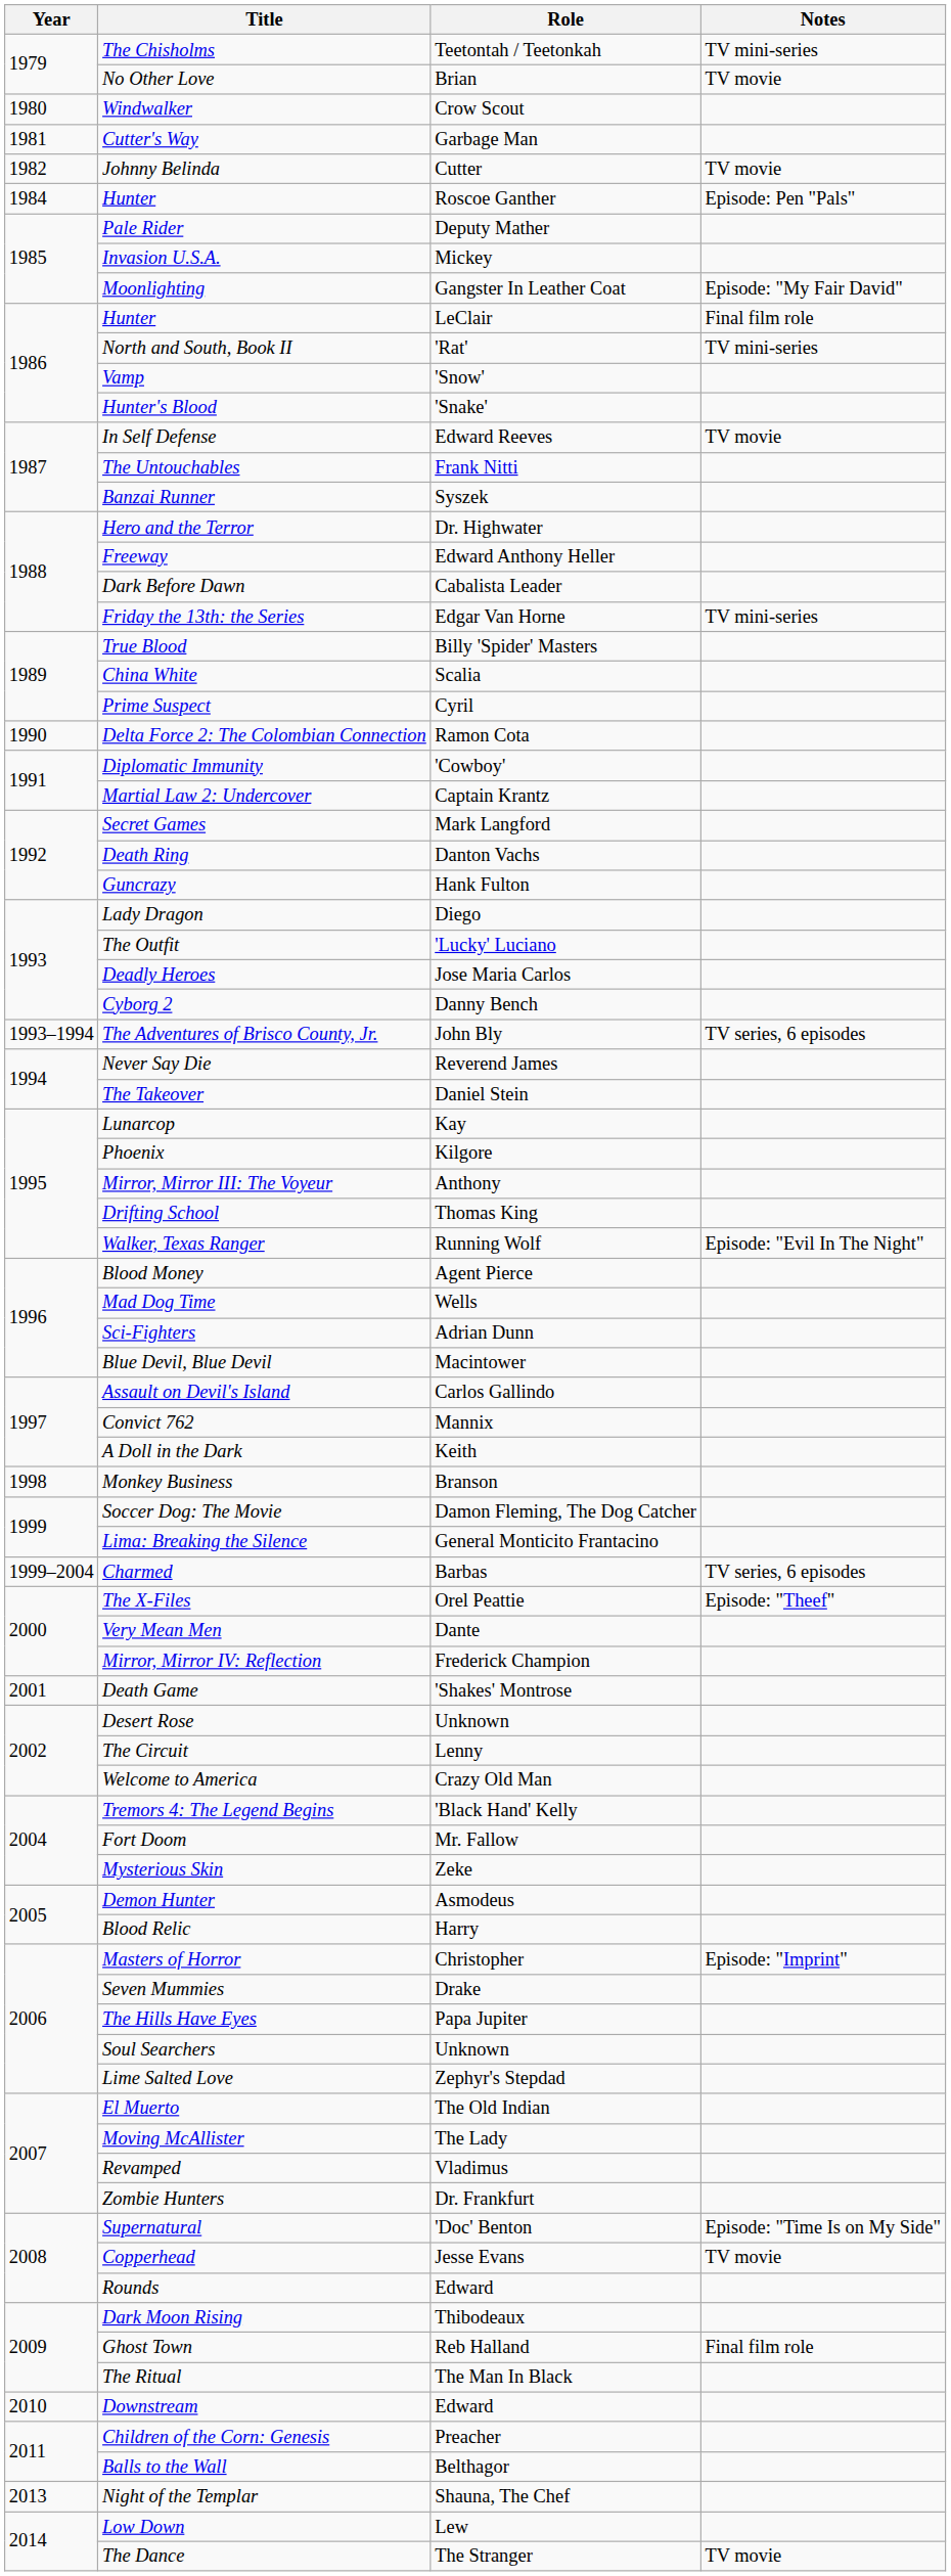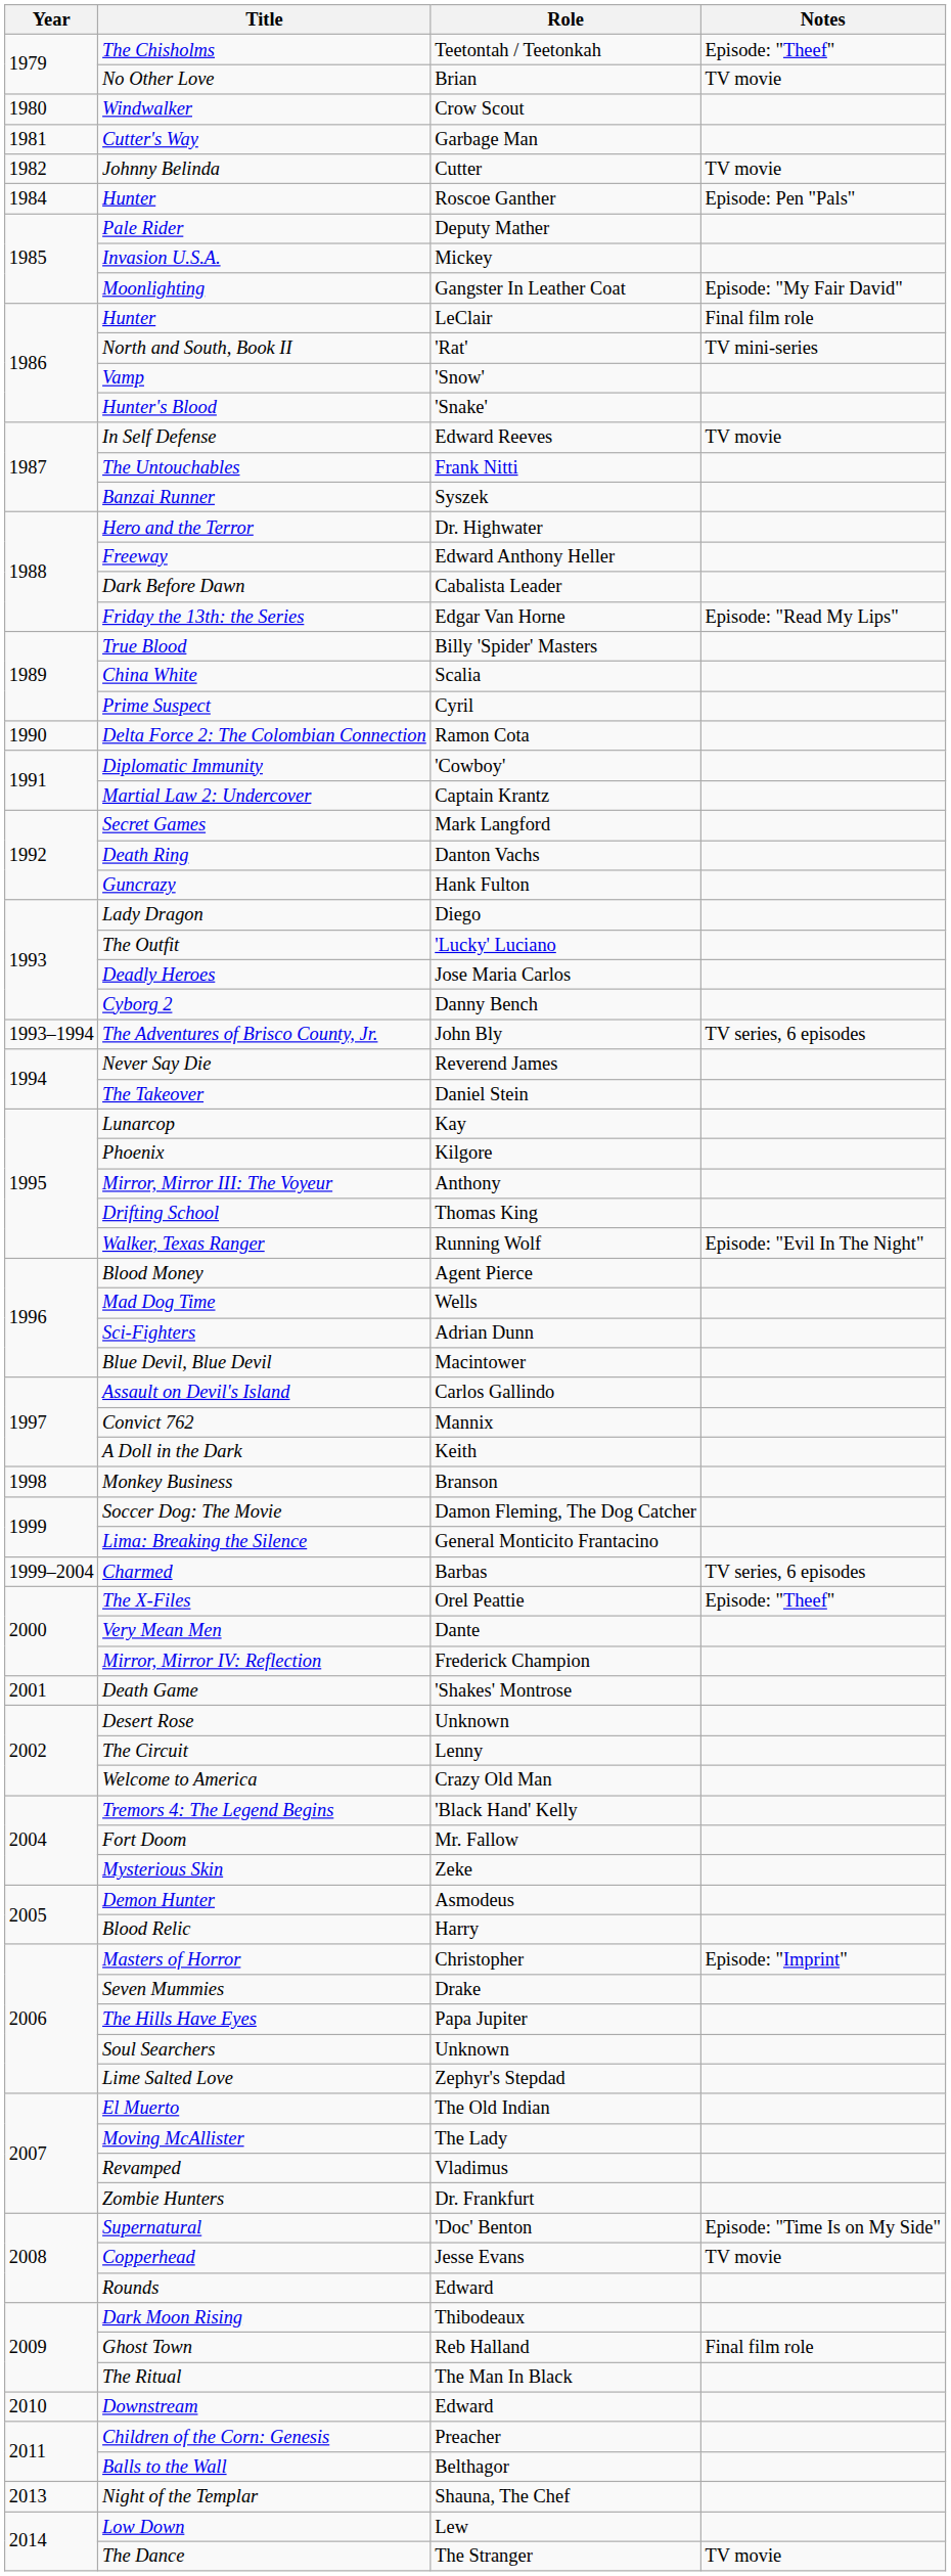 <table class="wikitable sortable">
 <tr>
 <th>Year</th>
 <th>Title</th>
 <th>Role</th>
 <th class = "unsortable">Notes</th>
 </tr>
 <tr>
 <td rowspan="2">1979</td>
 <td><em><a href='#'>The Chisholms</a></em></td>
 <td>Teetontah / Teetonkah</td>
-<td>TV mini-series</td>
+<td>Episode: "<a href='#'>Theef</a>"</td>
 </tr>
 <tr>
 <td><em>No Other Love</em></td>
 <td>Brian</td>
 <td>TV movie</td>
 </tr>
 <tr>
 <td>1980</td>
 <td><em><a href='#'>Windwalker</a></em></td>
 <td>Crow Scout</td>
 <td></td>
 </tr>
 <tr>
 <td>1981</td>
 <td><em><a href='#'>Cutter's Way</a></em></td>
 <td>Garbage Man</td>
 <td></td>
 </tr>
 <tr>
 <td>1982</td>
 <td><em>Johnny Belinda</em></td>
 <td>Cutter</td>
 <td>TV movie</td>
 </tr>
 <tr>
 <td>1984</td>
 <td><em><a href='#'>Hunter</a></em></td>
 <td>Roscoe Ganther</td>
 <td>Episode: Pen "Pals"</td>
 </tr>
 <tr>
 <td rowspan=3>1985</td>
 <td><em><a href='#'>Pale Rider</a></em></td>
 <td>Deputy Mather</td>
 <td></td>
 </tr>
 <tr>
 <td><em><a href='#'>Invasion U.S.A.</a></em></td>
 <td>Mickey</td>
 <td></td>
 </tr>
 <tr>
 <td><em><a href='#'>Moonlighting</a></em></td>
 <td>Gangster In Leather Coat</td>
 <td>Episode: "My Fair David"</td>
 </tr>
 <tr>
 <td rowspan=4>1986</td>
 <td><em><a href='#'>Hunter</a></em></td>
 <td>LeClair</td>
 <td>Final film role</td>
 </tr>
 <tr>
 <td><em>North and South, Book II</em></td>
 <td>'Rat'</td>
 <td>TV mini-series</td>
 </tr>
 <tr>
 <td><em><a href='#'>Vamp</a></em></td>
 <td>'Snow'</td>
 <td></td>
 </tr>
 <tr>
 <td><em><a href='#'>Hunter's Blood</a></em></td>
 <td>'Snake'</td>
 <td></td>
 </tr>
 <tr>
 <td Rowspan=3>1987</td>
 <td><em>In Self Defense</em></td>
 <td>Edward Reeves</td>
 <td>TV movie</td>
 </tr>
 <tr>
 <td><em><a href='#'>The Untouchables</a></em></td>
 <td><a href='#'>Frank Nitti</a></td>
 <td></td>
 </tr>
 <tr>
 <td><em><a href='#'>Banzai Runner</a></em></td>
 <td>Syszek</td>
 <td></td>
 </tr>
 <tr>
 <td rowspan=4>1988</td>
 <td><em><a href='#'>Hero and the Terror</a></em></td>
 <td>Dr. Highwater</td>
 <td></td>
 </tr>
 <tr>
 <td><em><a href='#'>Freeway</a></em></td>
 <td>Edward Anthony Heller</td>
 <td></td>
 </tr>
 <tr>
 <td><em>Dark Before Dawn</em></td>
 <td>Cabalista Leader</td>
 <td></td>
 </tr>
 <tr>
 <td><em><a href='#'>Friday the 13th: the Series</a></em></td>
 <td>Edgar Van Horne</td>
-<td>TV mini-series</td>
+<td>Episode: "Read My Lips"</td>
 </tr>
 <tr>
 <td rowspan=3>1989</td>
 <td><em><a href='#'>True Blood</a></em></td>
 <td>Billy 'Spider' Masters</td>
 <td></td>
 </tr>
 <tr>
 <td><em><a href='#'>China White</a></em></td>
 <td>Scalia</td>
 <td></td>
 </tr>
 <tr>
 <td><em><a href='#'>Prime Suspect</a></em></td>
 <td>Cyril</td>
 <td></td>
 </tr>
 <tr>
 <td>1990</td>
 <td><em><a href='#'>Delta Force 2: The Colombian Connection</a></em></td>
 <td>Ramon Cota</td>
 <td></td>
 </tr>
 <tr>
 <td rowspan=2>1991</td>
 <td><em><a href='#'>Diplomatic Immunity</a></em></td>
 <td>'Cowboy'</td>
 <td></td>
 </tr>
 <tr>
 <td><em><a href='#'>Martial Law 2: Undercover</a></em></td>
 <td>Captain Krantz</td>
 <td></td>
 </tr>
 <tr>
 <td rowspan=3>1992</td>
 <td><em><a href='#'>Secret Games</a></em></td>
 <td>Mark Langford</td>
 <td></td>
 </tr>
 <tr>
 <td><em><a href='#'>Death Ring</a></em></td>
 <td>Danton Vachs</td>
 <td></td>
 </tr>
 <tr>
 <td><em><a href='#'>Guncrazy</a></em></td>
 <td>Hank Fulton</td>
 <td></td>
 </tr>
 <tr>
 <td rowspan=4>1993</td>
 <td><em>Lady Dragon</em></td>
 <td>Diego</td>
 <td></td>
 </tr>
 <tr>
 <td><em>The Outfit</em></td>
 <td><a href='#'>'Lucky' Luciano</a></td>
 <td></td>
 </tr>
 <tr>
 <td><em><a href='#'>Deadly Heroes</a></em></td>
 <td>Jose Maria Carlos</td>
 <td></td>
 </tr>
 <tr>
 <td><em><a href='#'>Cyborg 2</a></em></td>
 <td>Danny Bench</td>
 <td></td>
 </tr>
 <tr>
 <td>1993–1994</td>
 <td><em><a href='#'>The Adventures of Brisco County, Jr.</a></em></td>
 <td>John Bly</td>
 <td>TV series, 6 episodes</td>
 </tr>
 <tr>
 <td rowspan=2>1994</td>
 <td><em>Never Say Die</em></td>
 <td>Reverend James</td>
 <td></td>
 </tr>
 <tr>
 <td><em><a href='#'>The Takeover</a></em></td>
 <td>Daniel Stein</td>
 <td></td>
 </tr>
 <tr>
 <td rowspan=5>1995</td>
 <td><em>Lunarcop</em></td>
 <td>Kay</td>
 <td></td>
 </tr>
 <tr>
 <td><em>Phoenix</em></td>
 <td>Kilgore</td>
 <td></td>
 </tr>
 <tr>
 <td><em><a href='#'>Mirror, Mirror III: The Voyeur</a></em></td>
 <td>Anthony</td>
 <td></td>
 </tr>
 <tr>
 <td><em><a href='#'>Drifting School</a></em></td>
 <td>Thomas King</td>
 <td></td>
 </tr>
 <tr>
 <td><em><a href='#'>Walker, Texas Ranger</a></em></td>
 <td>Running Wolf</td>
 <td>Episode: "Evil In The Night"</td>
 </tr>
 <tr>
 <td rowspan=4>1996</td>
 <td><em>Blood Money</em></td>
 <td>Agent Pierce</td>
 <td></td>
 </tr>
 <tr>
 <td><em><a href='#'>Mad Dog Time</a></em></td>
 <td>Wells</td>
 <td></td>
 </tr>
 <tr>
 <td><em><a href='#'>Sci-Fighters</a></em></td>
 <td>Adrian Dunn</td>
 <td></td>
 </tr>
 <tr>
 <td><em>Blue Devil, Blue Devil</em></td>
 <td>Macintower</td>
 <td></td>
 </tr>
 <tr>
 <td rowspan=3>1997</td>
 <td><em><a href='#'>Assault on Devil's Island</a></em></td>
 <td>Carlos Gallindo</td>
 <td></td>
 </tr>
 <tr>
 <td><em>Convict 762</em></td>
 <td>Mannix</td>
 <td></td>
 </tr>
 <tr>
 <td><em>A Doll in the Dark</em></td>
 <td>Keith</td>
 <td></td>
 </tr>
 <tr>
 <td>1998</td>
 <td><em>Monkey Business</em></td>
 <td>Branson</td>
 <td></td>
 </tr>
 <tr>
 <td rowspan=2>1999</td>
 <td><em>Soccer Dog: The Movie</em></td>
 <td>Damon Fleming, The Dog Catcher</td>
 <td></td>
 </tr>
 <tr>
 <td><em><a href='#'>Lima: Breaking the Silence</a></em></td>
 <td>General Monticito Frantacino</td>
 <td></td>
 </tr>
 <tr>
 <td>1999–2004</td>
 <td><em><a href='#'>Charmed</a></em></td>
 <td>Barbas</td>
 <td>TV series, 6 episodes</td>
 </tr>
 <tr>
 <td rowspan=3>2000</td>
 <td><em><a href='#'>The X-Files</a></em></td>
 <td>Orel Peattie</td>
 <td>Episode: "<a href='#'>Theef</a>"</td>
 </tr>
 <tr>
 <td><em><a href='#'>Very Mean Men</a></em></td>
 <td>Dante</td>
 <td></td>
 </tr>
 <tr>
 <td><em><a href='#'>Mirror, Mirror IV: Reflection</a></em></td>
 <td>Frederick Champion</td>
 <td></td>
 </tr>
 <tr>
 <td>2001</td>
 <td><em>Death Game</em></td>
 <td>'Shakes' Montrose</td>
 <td></td>
 </tr>
 <tr>
 <td rowspan=3>2002</td>
 <td><em>Desert Rose</em></td>
 <td>Unknown</td>
 <td></td>
 </tr>
 <tr>
 <td><em>The Circuit</em></td>
 <td>Lenny</td>
 <td></td>
 </tr>
 <tr>
 <td><em>Welcome to America</em></td>
 <td>Crazy Old Man</td>
 <td></td>
 </tr>
 <tr>
 <td rowspan=3>2004</td>
 <td><em><a href='#'>Tremors 4: The Legend Begins</a></em></td>
 <td>'Black Hand' Kelly</td>
 <td></td>
 </tr>
 <tr>
 <td><em>Fort Doom</em></td>
 <td>Mr. Fallow</td>
 <td></td>
 </tr>
 <tr>
 <td><em><a href='#'>Mysterious Skin</a></em></td>
 <td>Zeke</td>
 <td></td>
 </tr>
 <tr>
 <td rowspan=2>2005</td>
 <td><em><a href='#'>Demon Hunter</a></em></td>
 <td>Asmodeus</td>
 <td></td>
 </tr>
 <tr>
 <td><em>Blood Relic</em></td>
 <td>Harry</td>
 <td></td>
 </tr>
 <tr>
 <td rowspan=5>2006</td>
 <td><em><a href='#'>Masters of Horror</a></em></td>
 <td>Christopher</td>
 <td>Episode: "<a href='#'>Imprint</a>"</td>
 </tr>
 <tr>
 <td><em>Seven Mummies</em></td>
 <td>Drake</td>
 <td></td>
 </tr>
 <tr>
 <td><em><a href='#'>The Hills Have Eyes</a></em></td>
 <td>Papa Jupiter</td>
 <td></td>
 </tr>
 <tr>
 <td><em>Soul Searchers</em></td>
 <td>Unknown</td>
 <td></td>
 </tr>
 <tr>
 <td><em>Lime Salted Love</em></td>
 <td>Zephyr's Stepdad</td>
 <td></td>
 </tr>
 <tr>
 <td rowspan=4>2007</td>
 <td><em><a href='#'>El Muerto</a></em></td>
 <td>The Old Indian</td>
 <td></td>
 </tr>
 <tr>
 <td><em><a href='#'>Moving McAllister</a></em></td>
 <td>The Lady</td>
 <td></td>
 </tr>
 <tr>
 <td><em>Revamped</em></td>
 <td>Vladimus</td>
 <td></td>
 </tr>
 <tr>
 <td><em>Zombie Hunters</em></td>
 <td>Dr. Frankfurt</td>
 <td></td>
 </tr>
 <tr>
 <td rowspan=3>2008</td>
 <td><em><a href='#'>Supernatural</a></em></td>
 <td>'Doc' Benton</td>
 <td>Episode: "Time Is on My Side"</td>
 </tr>
 <tr>
 <td><em><a href='#'>Copperhead</a></em></td>
 <td>Jesse Evans</td>
 <td>TV movie</td>
 </tr>
 <tr>
 <td><em>Rounds</em></td>
 <td>Edward</td>
 <td></td>
 </tr>
 <tr>
 <td rowspan=3>2009</td>
 <td><em><a href='#'>Dark Moon Rising</a></em></td>
 <td>Thibodeaux</td>
 <td></td>
 </tr>
 <tr>
 <td><em>Ghost Town</em></td>
 <td>Reb Halland</td>
 <td>Final film role</td>
 </tr>
 <tr>
 <td><em>The Ritual</em></td>
 <td>The Man In Black</td>
 <td></td>
 </tr>
 <tr>
 <td>2010</td>
 <td><em><a href='#'>Downstream</a></em></td>
 <td>Edward</td>
 <td></td>
 </tr>
 <tr>
 <td rowspan=2>2011</td>
 <td><em><a href='#'>Children of the Corn: Genesis</a></em></td>
 <td>Preacher</td>
 <td></td>
 </tr>
 <tr>
 <td><em><a href='#'>Balls to the Wall</a></em></td>
 <td>Belthagor</td>
 <td></td>
 </tr>
 <tr>
 <td>2013</td>
 <td><em>Night of the Templar</em></td>
 <td>Shauna, The Chef</td>
 <td></td>
 </tr>
 <tr>
 <td rowspan=2>2014</td>
 <td><em><a href='#'>Low Down</a></em></td>
 <td>Lew</td>
 <td></td>
 </tr>
 <tr>
 <td><em>The Dance</em></td>
 <td>The Stranger</td>
 <td>TV movie</td>
 </tr>
 </table>
